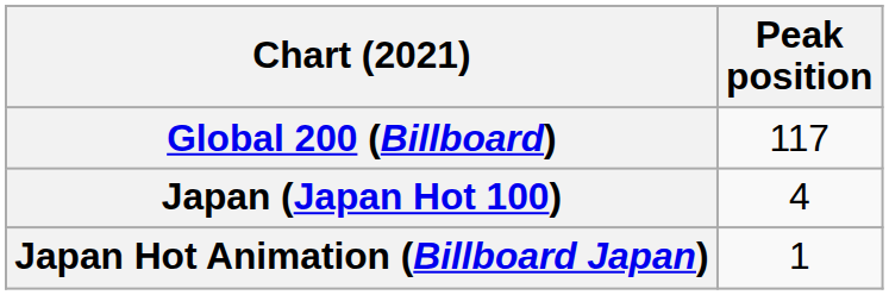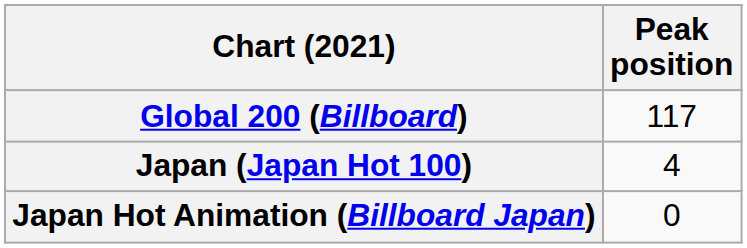 <table class="wikitable sortable plainrowheaders" style="text-align:center">
 <tr>
 <th scope="col">Chart (2021)</th>
 <th scope="col">Peak<br>position</th>
 </tr>
 <tr>
 <th scope="row"><a href='#'>Global 200</a> (<em><a href='#'>Billboard</a></em>)</th>
 <td>117</td>
 </tr>
 <tr>
 <th scope="row">Japan (<a href='#'>Japan Hot 100</a>)</th>
 <td>4</td>
 </tr>
 <tr>
 <th scope="row">Japan Hot Animation (<em><a href='#'>Billboard Japan</a></em>)</th>
-<td>1</td>
+<td>0</td>
 </tr>
 </table>
